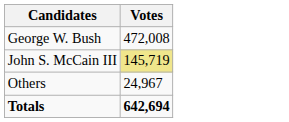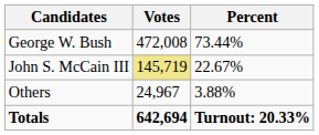 <table class="wikitable">
 <tr>
 <th>Candidates</th>
 <th>Votes</th>
+<th>Percent</th>
 </tr>
 <tr>
 <td>George W. Bush</td>
 <td>472,008</td>
+<td>73.44%</td>
 </tr>
 <tr>
 <td>John S. McCain III</td>
 <td style="background: khaki;">145,719</td>
+<td>22.67%</td>
 </tr>
 <tr>
 <td>Others</td>
 <td>24,967</td>
+<td>3.88%</td>
 </tr>
 <tr>
 <td><strong>Totals</strong></td>
 <td><strong>642,694</strong></td>
+<td><strong>Turnout: 20.33%</strong></td>
 </tr>
 </table>
